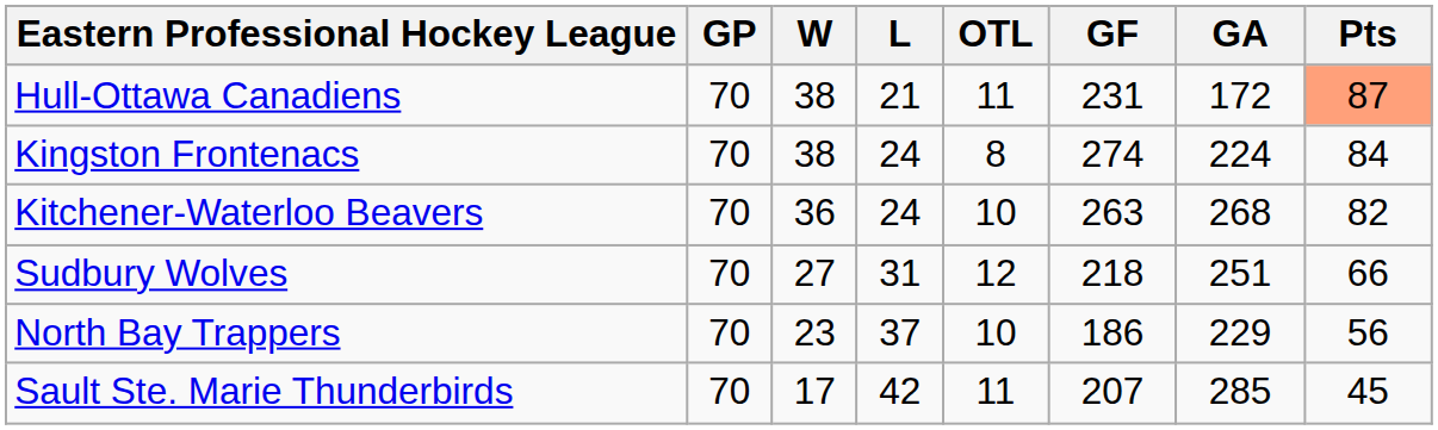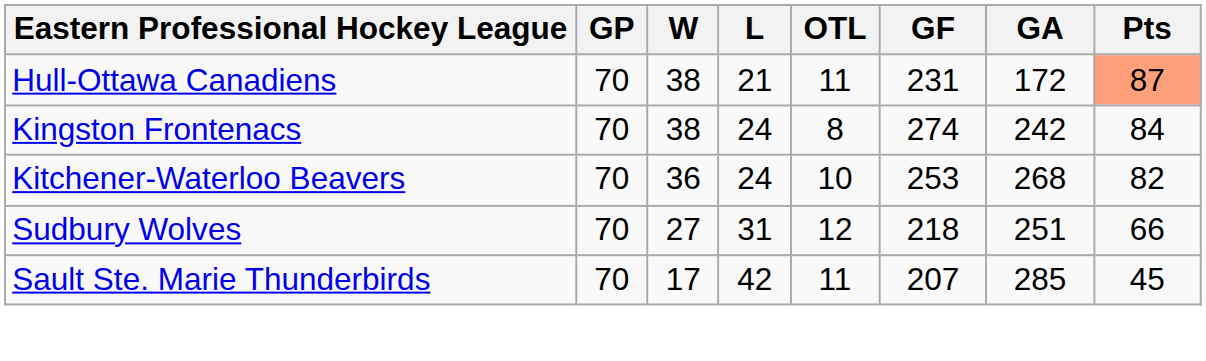 <table class="wikitable">
 <tr>
 <th width="40%" bgcolor="#e0e0e0">Eastern Professional Hockey League</th>
 <th width="5%" bgcolor="#e0e0e0">GP</th>
 <th width="5%" bgcolor="#e0e0e0">W</th>
 <th width="5%" bgcolor="#e0e0e0">L</th>
 <th width="5%" bgcolor="#e0e0e0">OTL</th>
 <th width="7.5%" bgcolor="#e0e0e0">GF</th>
 <th width="7.5%" bgcolor="#e0e0e0">GA</th>
 <th width="7.5%" bgcolor="#e0e0e0">Pts</th>
 </tr>
 <tr align="center">
 <td align="left"><a href='#'>Hull-Ottawa Canadiens</a></td>
 <td>70</td>
 <td>38</td>
 <td>21</td>
 <td>11</td>
 <td>231</td>
 <td>172</td>
 <td style="background: lightsalmon;">87</td>
 </tr>
 <tr align="center">
 <td align="left"><a href='#'>Kingston Frontenacs</a></td>
 <td>70</td>
 <td>38</td>
 <td>24</td>
 <td>8</td>
 <td>274</td>
-<td>224</td>
+<td>242</td>
 <td>84</td>
 </tr>
 <tr align="center">
 <td align="left"><a href='#'>Kitchener-Waterloo Beavers</a></td>
 <td>70</td>
 <td>36</td>
 <td>24</td>
 <td>10</td>
-<td>263</td>
+<td>253</td>
 <td>268</td>
 <td>82</td>
 </tr>
 <tr align="center">
 <td align="left"><a href='#'>Sudbury Wolves</a></td>
 <td>70</td>
 <td>27</td>
 <td>31</td>
 <td>12</td>
 <td>218</td>
 <td>251</td>
 <td>66</td>
 </tr>
 <tr align="center">
-<td align="left"><a href='#'>North Bay Trappers</a></td>
-<td>70</td>
-<td>23</td>
-<td>37</td>
-<td>10</td>
-<td>186</td>
-<td>229</td>
-<td>56</td>
-</tr>
-<tr align="center">
 <td align="left"><a href='#'>Sault Ste. Marie Thunderbirds</a></td>
 <td>70</td>
 <td>17</td>
 <td>42</td>
 <td>11</td>
 <td>207</td>
 <td>285</td>
 <td>45</td>
 </tr>
 </table>
